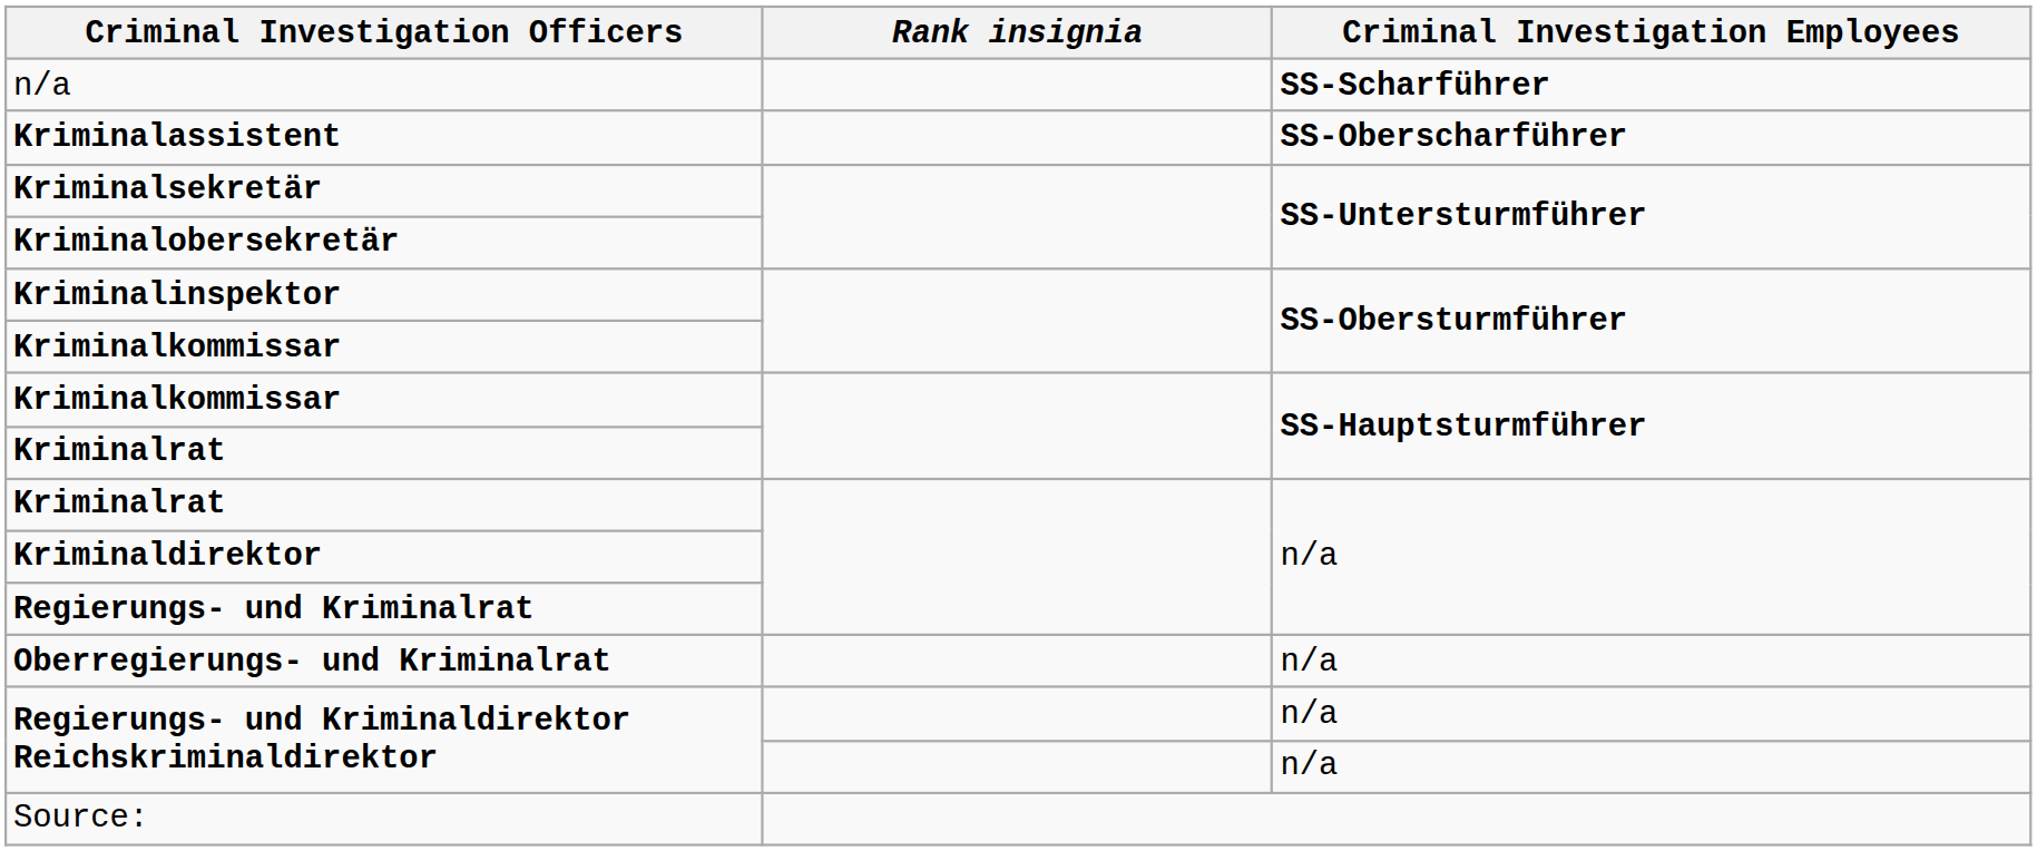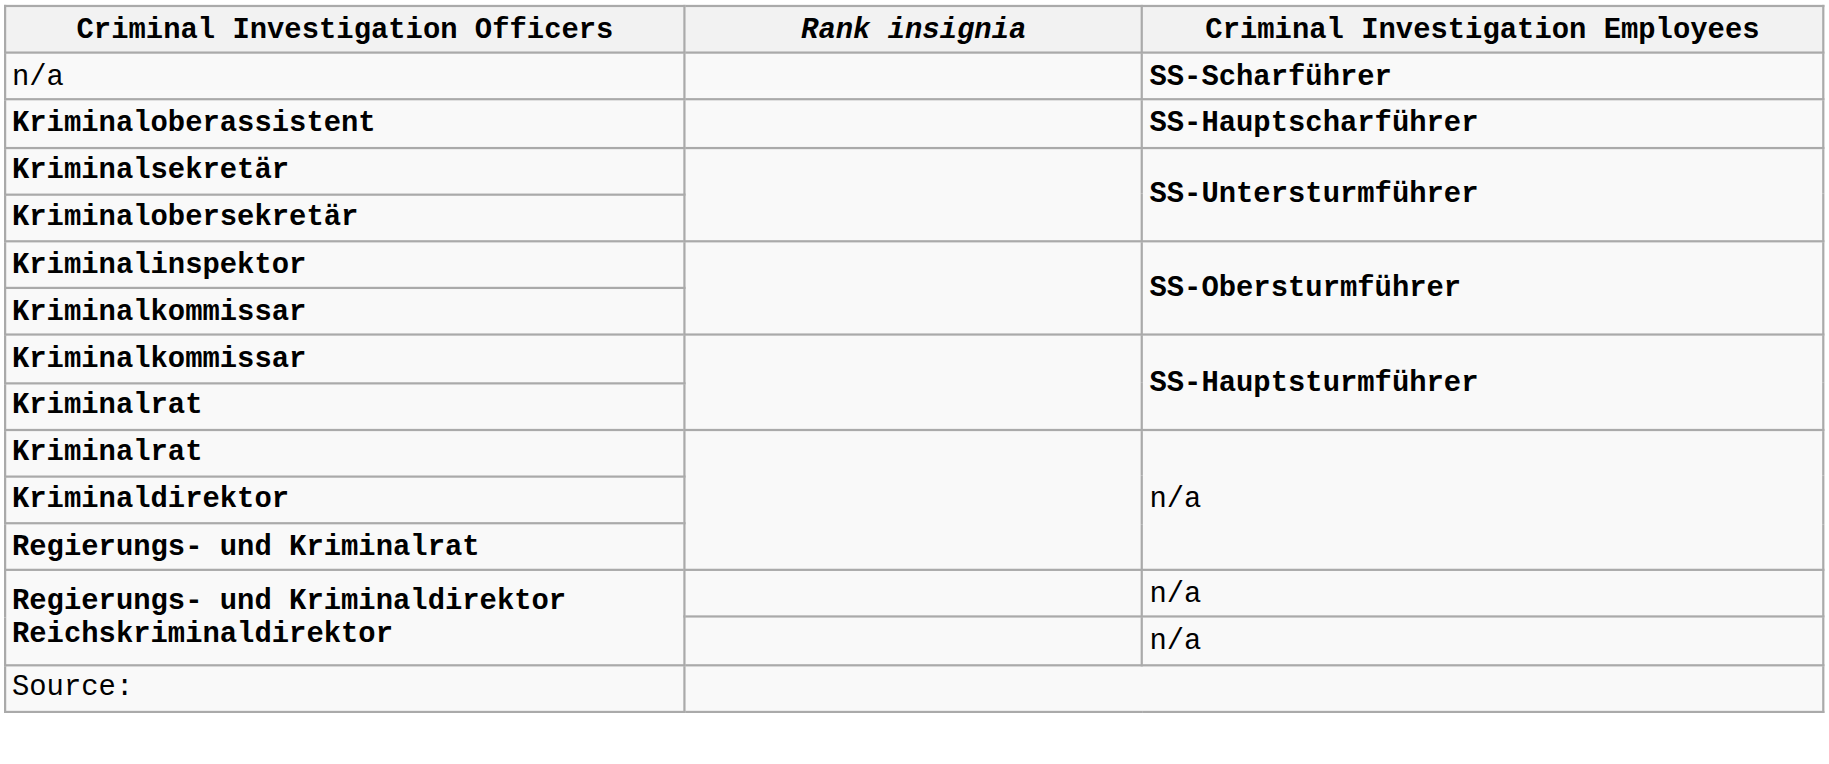 <table align=left class="wikitable">
 <tr>
 <th align="left" width="300">Criminal Investigation Officers</th>
 <th align="left" width="200"><em>Rank insignia</em></th>
 <th align="left" width="300">Criminal Investigation Employees</th>
 </tr>
 <tr>
 <td>n/a</td>
 <td></td>
 <td><strong>SS-Scharführer</strong></td>
 </tr>
 <tr>
-<td><strong>Kriminalassistent</strong></td>
+<td><strong>Kriminaloberassistent</strong></td>
 <td></td>
-<td><strong>SS-Oberscharführer</strong></td>
+<td><strong>SS-Hauptscharführer</strong></td>
 </tr>
 <tr>
 <td><strong>Kriminalsekretär</strong></td>
 <td rowspan=2></td>
 <td rowspan=2><strong>SS-Untersturmführer</strong></td>
 </tr>
 <tr>
 <td><strong>Kriminalobersekretär</strong></td>
 </tr>
 <tr>
 <td><strong>Kriminalinspektor</strong></td>
 <td rowspan=2></td>
 <td rowspan="2"><strong>SS-Obersturmführer</strong></td>
 </tr>
 <tr>
 <td><strong>Kriminalkommissar</strong></td>
 </tr>
 <tr>
 <td><strong>Kriminalkommissar<br></strong></td>
 <td rowspan=2></td>
 <td rowspan="2"><strong>SS-Hauptsturmführer</strong></td>
 </tr>
 <tr>
 <td><strong>Kriminalrat</strong></td>
 </tr>
 <tr>
 <td><strong>Kriminalrat<br></strong></td>
 <td rowspan=3></td>
 <td rowspan="3">n/a</td>
 </tr>
 <tr>
 <td><strong>Kriminaldirektor</strong></td>
 </tr>
 <tr>
 <td><strong>Regierungs- und Kriminalrat</strong></td>
 </tr>
 <tr>
-<td><strong>Oberregierungs- und Kriminalrat</strong></td>
-<td></td>
-<td>n/a</td>
-</tr>
-<tr>
 <td rowspan=2><strong>Regierungs- und Kriminaldirektor<br>Reichskriminaldirektor</strong></td>
 <td></td>
 <td>n/a</td>
 </tr>
 <tr>
 <td></td>
 <td>n/a</td>
 </tr>
 <tr>
 <td>Source:</td>
 <td colspan=2></td>
 </tr>
 </table>
